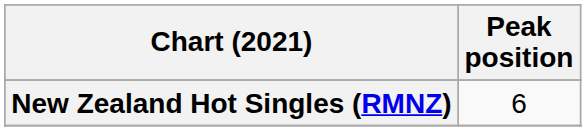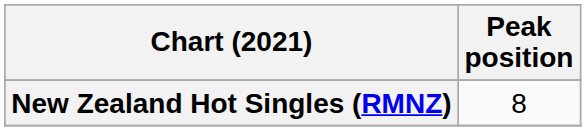 <table class="wikitable sortable plainrowheaders" style="text-align:center">
 <tr>
 <th>Chart (2021)</th>
 <th>Peak<br>position</th>
 </tr>
 <tr>
 </tr>
 <tr>
 </tr>
 <tr>
 <th scope="row">New Zealand Hot Singles (<a href='#'>RMNZ</a>)</th>
-<td>6</td>
+<td>8</td>
 </tr>
 <tr>
 </tr>
 <tr>
 </tr>
 </table>
